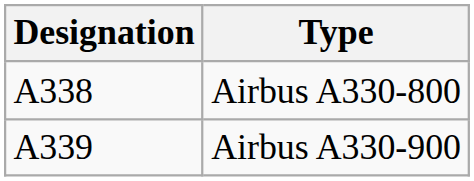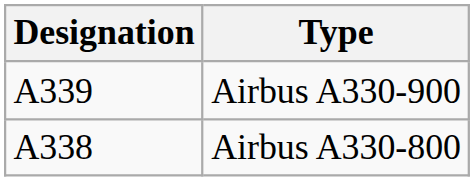 <table class="wikitable sortable" style="text-align: left;">
 <tr>
 <th>Designation</th>
 <th>Type</th>
 </tr>
 <tr>
+<td>A339</td>
+<td>Airbus A330-900</td>
+</tr>
+<tr>
 <td>A338</td>
 <td>Airbus A330-800</td>
 </tr>
-<tr>
-<td>A339</td>
-<td>Airbus A330-900</td>
-</tr>
 </table>
